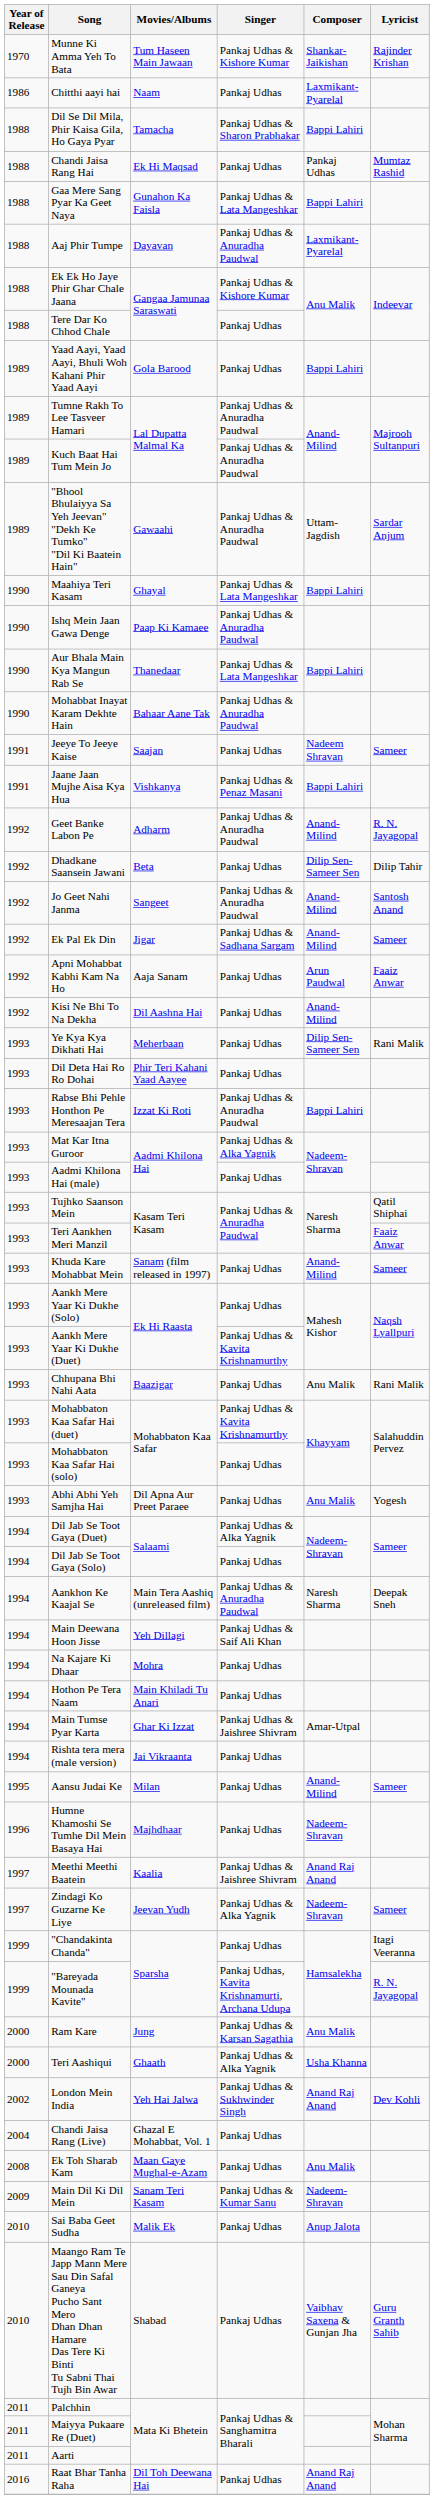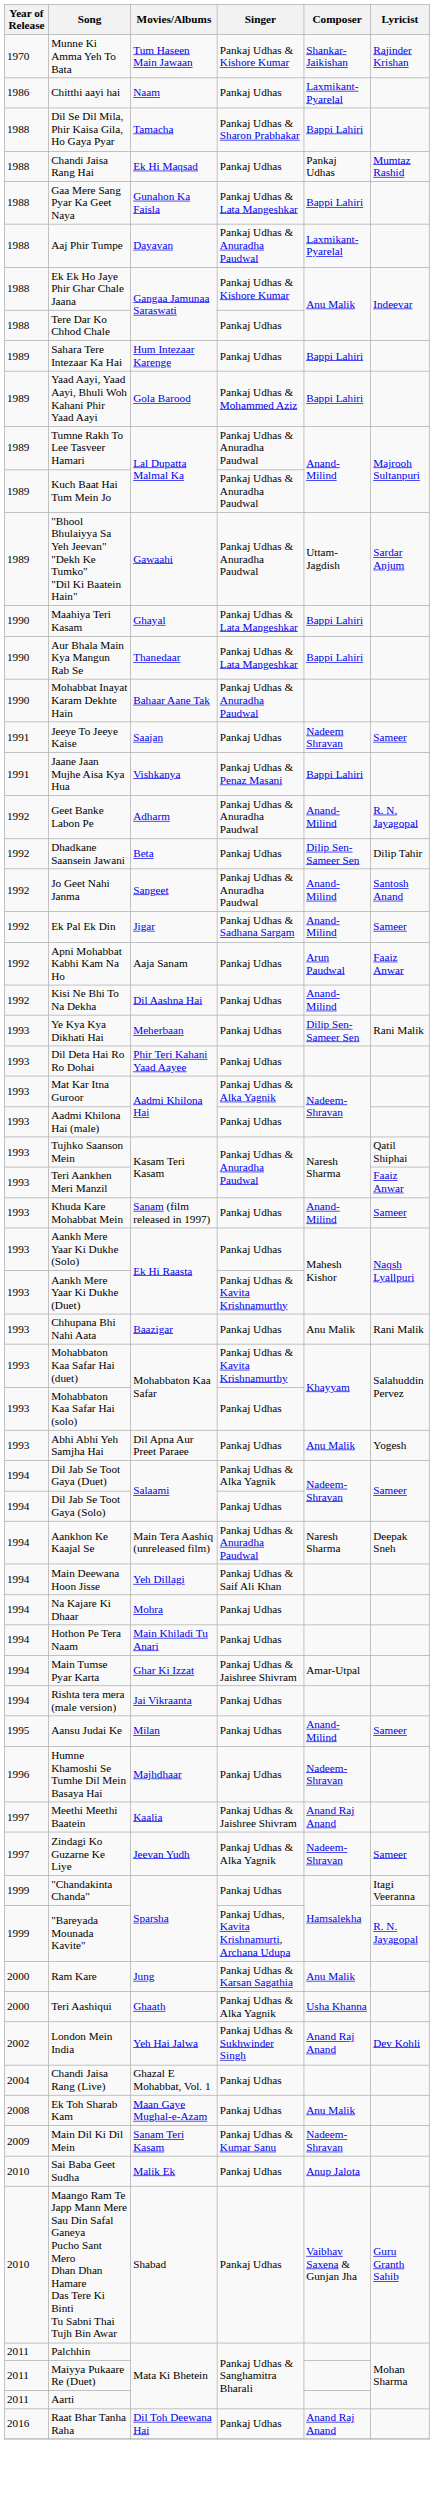 <table class="wikitable sortable">
 <tr>
 <th>Year of Release</th>
 <th>Song</th>
 <th>Movies/Albums</th>
 <th>Singer</th>
 <th>Composer</th>
 <th>Lyricist</th>
 </tr>
 <tr>
 <td>1970</td>
 <td>Munne Ki Amma Yeh To Bata</td>
 <td><a href='#'>Tum Haseen Main Jawaan</a></td>
 <td>Pankaj Udhas & <a href='#'>Kishore Kumar</a></td>
 <td><a href='#'>Shankar-Jaikishan</a></td>
 <td><a href='#'>Rajinder Krishan</a></td>
 </tr>
 <tr>
 <td>1986</td>
 <td>Chitthi aayi hai</td>
 <td><a href='#'>Naam</a></td>
 <td>Pankaj Udhas</td>
 <td><a href='#'>Laxmikant-Pyarelal</a></td>
 <td></td>
 </tr>
 <tr>
 <td>1988</td>
 <td>Dil Se Dil Mila, Phir Kaisa Gila, Ho Gaya Pyar</td>
 <td><a href='#'>Tamacha</a></td>
 <td>Pankaj Udhas & <a href='#'>Sharon Prabhakar</a></td>
 <td><a href='#'>Bappi Lahiri</a></td>
 <td></td>
 </tr>
 <tr>
 <td>1988</td>
 <td>Chandi Jaisa Rang Hai</td>
 <td><a href='#'>Ek Hi Maqsad</a></td>
 <td>Pankaj Udhas</td>
 <td>Pankaj Udhas</td>
 <td><a href='#'>Mumtaz Rashid</a></td>
 </tr>
 <tr>
 <td>1988</td>
 <td>Gaa Mere Sang Pyar Ka Geet Naya</td>
 <td><a href='#'>Gunahon Ka Faisla</a></td>
 <td>Pankaj Udhas & <a href='#'>Lata Mangeshkar</a></td>
 <td><a href='#'>Bappi Lahiri</a></td>
 <td></td>
 </tr>
 <tr>
 <td>1988</td>
 <td>Aaj Phir Tumpe</td>
 <td><a href='#'>Dayavan</a></td>
 <td>Pankaj Udhas & <a href='#'>Anuradha Paudwal</a></td>
 <td><a href='#'>Laxmikant-Pyarelal</a></td>
 <td></td>
 </tr>
 <tr>
 <td>1988</td>
 <td>Ek Ek Ho Jaye Phir Ghar Chale Jaana</td>
 <td rowspan="2"><a href='#'>Gangaa Jamunaa Saraswati</a></td>
 <td>Pankaj Udhas & <a href='#'>Kishore Kumar</a></td>
 <td rowspan="2"><a href='#'>Anu Malik</a></td>
 <td rowspan="2"><a href='#'>Indeevar</a></td>
 </tr>
 <tr>
 <td>1988</td>
 <td>Tere Dar Ko Chhod Chale</td>
 <td>Pankaj Udhas</td>
 </tr>
 <tr>
 <td>1989</td>
+<td>Sahara Tere Intezaar Ka Hai</td>
+<td><a href='#'>Hum Intezaar Karenge</a></td>
+<td>Pankaj Udhas</td>
+<td><a href='#'>Bappi Lahiri</a></td>
+<td></td>
+</tr>
+<tr>
+<td>1989</td>
 <td>Yaad Aayi, Yaad Aayi, Bhuli Woh Kahani Phir Yaad Aayi</td>
 <td><a href='#'>Gola Barood</a></td>
-<td>Pankaj Udhas</td>
+<td>Pankaj Udhas & <a href='#'>Mohammed Aziz</a></td>
 <td><a href='#'>Bappi Lahiri</a></td>
 <td></td>
 </tr>
 <tr>
 <td>1989</td>
 <td>Tumne Rakh To Lee Tasveer Hamari</td>
 <td rowspan="2"><a href='#'>Lal Dupatta Malmal Ka</a></td>
 <td>Pankaj Udhas & Anuradha Paudwal</td>
 <td rowspan="2"><a href='#'>Anand-Milind</a></td>
 <td rowspan="2"><a href='#'>Majrooh Sultanpuri</a></td>
 </tr>
 <tr>
 <td>1989</td>
 <td>Kuch Baat Hai Tum Mein Jo</td>
 <td>Pankaj Udhas & Anuradha Paudwal</td>
 </tr>
 <tr>
 <td>1989</td>
 <td>"Bhool Bhulaiyya Sa Yeh Jeevan"<br>"Dekh Ke Tumko"<br>"Dil Ki Baatein Hain"</td>
 <td><a href='#'>Gawaahi</a></td>
 <td>Pankaj Udhas & Anuradha Paudwal</td>
 <td>Uttam-Jagdish</td>
 <td><a href='#'>Sardar Anjum</a></td>
 </tr>
 <tr>
 <td>1990</td>
 <td>Maahiya Teri Kasam</td>
 <td><a href='#'>Ghayal</a></td>
 <td>Pankaj Udhas & <a href='#'>Lata Mangeshkar</a></td>
 <td><a href='#'>Bappi Lahiri</a></td>
-<td></td>
-</tr>
-<tr>
-<td>1990</td>
-<td>Ishq Mein Jaan Gawa Denge</td>
-<td><a href='#'>Paap Ki Kamaee</a></td>
-<td>Pankaj Udhas & <a href='#'>Anuradha Paudwal</a></td>
-<td></td>
 <td></td>
 </tr>
 <tr>
 <td>1990</td>
 <td>Aur Bhala Main Kya Mangun Rab Se</td>
 <td><a href='#'>Thanedaar</a></td>
 <td>Pankaj Udhas & <a href='#'>Lata Mangeshkar</a></td>
 <td><a href='#'>Bappi Lahiri</a></td>
 <td></td>
 </tr>
 <tr>
 <td>1990</td>
 <td>Mohabbat Inayat Karam Dekhte Hain</td>
 <td><a href='#'>Bahaar Aane Tak</a></td>
 <td>Pankaj Udhas & <a href='#'>Anuradha Paudwal</a></td>
 <td></td>
 <td></td>
 </tr>
 <tr>
 <td>1991</td>
 <td>Jeeye To Jeeye Kaise</td>
 <td><a href='#'>Saajan</a></td>
 <td>Pankaj Udhas</td>
 <td><a href='#'>Nadeem Shravan</a></td>
 <td><a href='#'>Sameer</a></td>
 </tr>
 <tr>
 <td>1991</td>
 <td>Jaane Jaan Mujhe Aisa Kya Hua</td>
 <td><a href='#'>Vishkanya</a></td>
 <td>Pankaj Udhas & <a href='#'>Penaz Masani</a></td>
 <td><a href='#'>Bappi Lahiri</a></td>
 <td></td>
 </tr>
 <tr>
 <td>1992</td>
 <td>Geet Banke Labon Pe</td>
 <td><a href='#'>Adharm</a></td>
 <td>Pankaj Udhas & Anuradha Paudwal</td>
 <td><a href='#'>Anand-Milind</a></td>
 <td><a href='#'>R. N. Jayagopal</a></td>
 </tr>
 <tr>
 <td>1992</td>
 <td>Dhadkane Saansein Jawani</td>
 <td><a href='#'>Beta</a></td>
 <td>Pankaj Udhas</td>
 <td><a href='#'>Dilip Sen-Sameer Sen</a></td>
 <td>Dilip Tahir</td>
 </tr>
 <tr>
 <td>1992</td>
 <td>Jo Geet Nahi Janma</td>
 <td><a href='#'>Sangeet</a></td>
 <td>Pankaj Udhas & Anuradha Paudwal</td>
 <td><a href='#'>Anand-Milind</a></td>
 <td><a href='#'>Santosh Anand</a></td>
 </tr>
 <tr>
 <td>1992</td>
 <td>Ek Pal Ek Din</td>
 <td><a href='#'>Jigar</a></td>
 <td>Pankaj Udhas & <a href='#'>Sadhana Sargam</a></td>
 <td><a href='#'>Anand-Milind</a></td>
 <td><a href='#'>Sameer</a></td>
 </tr>
 <tr>
 <td>1992</td>
 <td>Apni Mohabbat Kabhi Kam Na Ho</td>
 <td>Aaja Sanam</td>
 <td>Pankaj Udhas</td>
 <td><a href='#'>Arun Paudwal</a></td>
 <td><a href='#'>Faaiz Anwar</a></td>
 </tr>
 <tr>
 <td>1992</td>
 <td>Kisi Ne Bhi To Na Dekha</td>
 <td><a href='#'>Dil Aashna Hai</a></td>
 <td>Pankaj Udhas</td>
 <td><a href='#'>Anand-Milind</a></td>
 <td></td>
 </tr>
 <tr>
 <td>1993</td>
 <td>Ye Kya Kya Dikhati Hai</td>
 <td><a href='#'>Meherbaan</a></td>
 <td>Pankaj Udhas</td>
 <td><a href='#'>Dilip Sen-Sameer Sen</a></td>
 <td>Rani Malik</td>
 </tr>
 <tr>
 <td>1993</td>
 <td>Dil Deta Hai Ro Ro Dohai</td>
 <td><a href='#'>Phir Teri Kahani Yaad Aayee</a></td>
 <td>Pankaj Udhas</td>
 <td></td>
-<td></td>
-</tr>
-<tr>
-<td>1993</td>
-<td>Rabse Bhi Pehle Honthon Pe Meresaajan Tera</td>
-<td><a href='#'>Izzat Ki Roti</a></td>
-<td>Pankaj Udhas & Anuradha Paudwal</td>
-<td><a href='#'>Bappi Lahiri</a></td>
 <td></td>
 </tr>
 <tr>
 <td>1993</td>
 <td>Mat Kar Itna Guroor</td>
 <td rowspan="2"><a href='#'>Aadmi Khilona Hai</a></td>
 <td>Pankaj Udhas & <a href='#'>Alka Yagnik</a></td>
 <td rowspan="2"><a href='#'>Nadeem-Shravan</a></td>
 <td></td>
 </tr>
 <tr>
 <td>1993</td>
 <td>Aadmi Khilona Hai (male)</td>
 <td>Pankaj Udhas</td>
 <td></td>
 </tr>
 <tr>
 <td>1993</td>
 <td>Tujhko Saanson Mein</td>
 <td rowspan="2">Kasam Teri Kasam</td>
 <td rowspan="2">Pankaj Udhas & <a href='#'>Anuradha Paudwal</a></td>
 <td rowspan="2">Naresh Sharma</td>
 <td>Qatil Shiphai</td>
 </tr>
 <tr>
 <td>1993</td>
 <td>Teri Aankhen Meri Manzil</td>
 <td><a href='#'>Faaiz Anwar</a></td>
 </tr>
 <tr>
 <td>1993</td>
 <td>Khuda Kare Mohabbat Mein</td>
 <td><a href='#'>Sanam</a> (film released in 1997)</td>
 <td>Pankaj Udhas</td>
 <td><a href='#'>Anand-Milind</a></td>
 <td><a href='#'>Sameer</a></td>
 </tr>
 <tr>
 <td>1993</td>
 <td>Aankh Mere Yaar Ki Dukhe (Solo)</td>
 <td rowspan="2"><a href='#'>Ek Hi Raasta</a></td>
 <td>Pankaj Udhas</td>
 <td rowspan="2">Mahesh Kishor</td>
 <td rowspan="2"><a href='#'>Naqsh Lyallpuri</a></td>
 </tr>
 <tr>
 <td>1993</td>
 <td>Aankh Mere Yaar Ki Dukhe (Duet)</td>
 <td>Pankaj Udhas & <a href='#'>Kavita Krishnamurthy</a></td>
 </tr>
 <tr>
 <td>1993</td>
 <td>Chhupana Bhi Nahi Aata</td>
 <td><a href='#'>Baazigar</a></td>
 <td>Pankaj Udhas</td>
 <td>Anu Malik</td>
 <td>Rani Malik</td>
 </tr>
 <tr>
 <td>1993</td>
 <td>Mohabbaton Kaa Safar Hai (duet)</td>
 <td rowspan="2">Mohabbaton Kaa Safar</td>
 <td>Pankaj Udhas & <a href='#'>Kavita Krishnamurthy</a></td>
 <td rowspan="2"><a href='#'>Khayyam</a></td>
 <td rowspan="2">Salahuddin Pervez</td>
 </tr>
 <tr>
 <td>1993</td>
 <td>Mohabbaton Kaa Safar Hai (solo)</td>
 <td>Pankaj Udhas</td>
 </tr>
 <tr>
 <td>1993</td>
 <td>Abhi Abhi Yeh Samjha Hai</td>
 <td>Dil Apna Aur Preet Paraee</td>
 <td>Pankaj Udhas</td>
 <td><a href='#'>Anu Malik</a></td>
 <td>Yogesh</td>
 </tr>
 <tr>
 <td>1994</td>
 <td>Dil Jab Se Toot Gaya (Duet)</td>
 <td rowspan="2"><a href='#'>Salaami</a></td>
 <td>Pankaj Udhas & Alka Yagnik</td>
 <td rowspan="2"><a href='#'>Nadeem-Shravan</a></td>
 <td rowspan="2"><a href='#'>Sameer</a></td>
 </tr>
 <tr>
 <td>1994</td>
 <td>Dil Jab Se Toot Gaya (Solo)</td>
 <td>Pankaj Udhas</td>
 </tr>
 <tr>
 <td>1994</td>
 <td>Aankhon Ke Kaajal Se</td>
 <td>Main Tera Aashiq (unreleased film)</td>
 <td>Pankaj Udhas & <a href='#'>Anuradha Paudwal</a></td>
 <td>Naresh Sharma</td>
 <td>Deepak Sneh</td>
 </tr>
 <tr>
 <td>1994</td>
 <td>Main Deewana Hoon Jisse</td>
 <td><a href='#'>Yeh Dillagi</a></td>
 <td>Pankaj Udhas & Saif Ali Khan</td>
 <td></td>
 <td></td>
 </tr>
 <tr>
 <td>1994</td>
 <td>Na Kajare Ki Dhaar</td>
 <td><a href='#'>Mohra</a></td>
 <td>Pankaj Udhas</td>
 <td></td>
 <td></td>
 </tr>
 <tr>
 <td>1994</td>
 <td>Hothon Pe Tera Naam</td>
 <td><a href='#'>Main Khiladi Tu Anari</a></td>
 <td>Pankaj Udhas</td>
 <td></td>
 <td></td>
 </tr>
 <tr>
 <td>1994</td>
 <td>Main Tumse Pyar Karta</td>
 <td><a href='#'>Ghar Ki Izzat</a></td>
 <td>Pankaj Udhas & Jaishree Shivram</td>
 <td>Amar-Utpal</td>
 <td></td>
 </tr>
 <tr>
 <td>1994</td>
 <td>Rishta tera mera (male version)</td>
 <td><a href='#'>Jai Vikraanta</a></td>
 <td>Pankaj Udhas</td>
 <td></td>
 <td></td>
 </tr>
 <tr>
 <td>1995</td>
 <td>Aansu Judai Ke</td>
 <td><a href='#'>Milan</a></td>
 <td>Pankaj Udhas</td>
 <td><a href='#'>Anand-Milind</a></td>
 <td><a href='#'>Sameer</a></td>
 </tr>
 <tr>
 <td>1996</td>
 <td>Humne Khamoshi Se Tumhe Dil Mein Basaya Hai</td>
 <td><a href='#'>Majhdhaar</a></td>
 <td>Pankaj Udhas</td>
 <td><a href='#'>Nadeem-Shravan</a></td>
 <td></td>
 </tr>
 <tr>
 <td>1997</td>
 <td>Meethi Meethi Baatein</td>
 <td><a href='#'>Kaalia</a></td>
 <td>Pankaj Udhas & Jaishree Shivram</td>
 <td><a href='#'>Anand Raj Anand</a></td>
 <td></td>
 </tr>
 <tr>
 <td>1997</td>
 <td>Zindagi Ko Guzarne Ke Liye</td>
 <td><a href='#'>Jeevan Yudh</a></td>
 <td>Pankaj Udhas & Alka Yagnik</td>
 <td><a href='#'>Nadeem-Shravan</a></td>
 <td><a href='#'>Sameer</a></td>
 </tr>
 <tr>
 <td>1999</td>
 <td>"Chandakinta Chanda"</td>
 <td rowspan="2"><a href='#'>Sparsha</a></td>
 <td>Pankaj Udhas</td>
 <td rowspan="2"><a href='#'>Hamsalekha</a></td>
 <td>Itagi Veeranna</td>
 </tr>
 <tr>
 <td>1999</td>
 <td>"Bareyada Mounada Kavite"</td>
 <td>Pankaj Udhas, <a href='#'>Kavita Krishnamurti</a>, <a href='#'>Archana Udupa</a></td>
 <td><a href='#'>R. N. Jayagopal</a></td>
 </tr>
 <tr>
 <td>2000</td>
 <td>Ram Kare</td>
 <td><a href='#'>Jung</a></td>
 <td>Pankaj Udhas & <a href='#'>Karsan Sagathia</a></td>
 <td><a href='#'>Anu Malik</a></td>
 <td></td>
 </tr>
 <tr>
 <td>2000</td>
 <td>Teri Aashiqui</td>
 <td><a href='#'>Ghaath</a></td>
 <td>Pankaj Udhas & Alka Yagnik</td>
 <td><a href='#'>Usha Khanna</a></td>
 <td></td>
 </tr>
 <tr>
 <td>2002</td>
 <td>London Mein India</td>
 <td><a href='#'>Yeh Hai Jalwa</a></td>
 <td>Pankaj Udhas & <a href='#'>Sukhwinder Singh</a></td>
 <td><a href='#'>Anand Raj Anand</a></td>
 <td><a href='#'>Dev Kohli</a></td>
 </tr>
 <tr>
 <td>2004</td>
 <td>Chandi Jaisa Rang (Live)</td>
 <td>Ghazal E Mohabbat, Vol. 1</td>
 <td>Pankaj Udhas</td>
 <td></td>
 <td></td>
 </tr>
 <tr>
 <td>2008</td>
 <td>Ek Toh Sharab Kam</td>
 <td><a href='#'>Maan Gaye Mughal-e-Azam</a></td>
 <td>Pankaj Udhas</td>
 <td><a href='#'>Anu Malik</a></td>
 <td></td>
 </tr>
 <tr>
 <td>2009</td>
 <td>Main Dil Ki Dil Mein</td>
 <td><a href='#'>Sanam Teri Kasam</a></td>
 <td>Pankaj Udhas & <a href='#'>Kumar Sanu</a></td>
 <td><a href='#'>Nadeem-Shravan</a></td>
 <td></td>
 </tr>
 <tr>
 <td>2010</td>
 <td>Sai Baba Geet Sudha</td>
 <td><a href='#'>Malik Ek</a></td>
 <td>Pankaj Udhas</td>
 <td><a href='#'>Anup Jalota</a></td>
 <td></td>
 </tr>
 <tr>
 <td>2010</td>
 <td>Maango Ram Te<br>Japp Mann Mere<br>Sau Din Safal Ganeya<br>Pucho Sant Mero<br>Dhan Dhan Hamare<br>Das Tere Ki Binti<br>Tu Sabni Thai<br>Tujh Bin Awar</td>
 <td>Shabad</td>
 <td>Pankaj Udhas</td>
 <td><a href='#'>Vaibhav Saxena</a> & Gunjan Jha</td>
 <td><a href='#'>Guru Granth Sahib</a></td>
 </tr>
 <tr>
 <td>2011</td>
 <td>Palchhin</td>
 <td rowspan="3">Mata Ki Bhetein</td>
 <td rowspan="3">Pankaj Udhas & Sanghamitra Bharali</td>
 <td></td>
 <td rowspan="3">Mohan Sharma</td>
 </tr>
 <tr>
 <td>2011</td>
 <td>Maiyya Pukaare Re (Duet)</td>
 <td></td>
 </tr>
 <tr>
 <td>2011</td>
 <td>Aarti</td>
 <td></td>
 </tr>
 <tr>
 <td>2016</td>
 <td>Raat Bhar Tanha Raha</td>
 <td><a href='#'>Dil Toh Deewana Hai</a></td>
 <td>Pankaj Udhas</td>
 <td><a href='#'>Anand Raj Anand</a></td>
 <td></td>
 </tr>
 <tr>
 </tr>
 </table>
